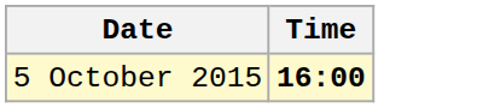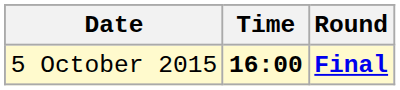 <table class="wikitable">
 <tr>
 <th>Date</th>
 <th>Time</th>
+<th>Round</th>
 </tr>
 <tr style=background:lemonchiffon>
 <td>5 October 2015</td>
 <td><strong>16:00</strong></td>
+<td><strong><a href='#'>Final</a></strong></td>
 </tr>
 </table>
